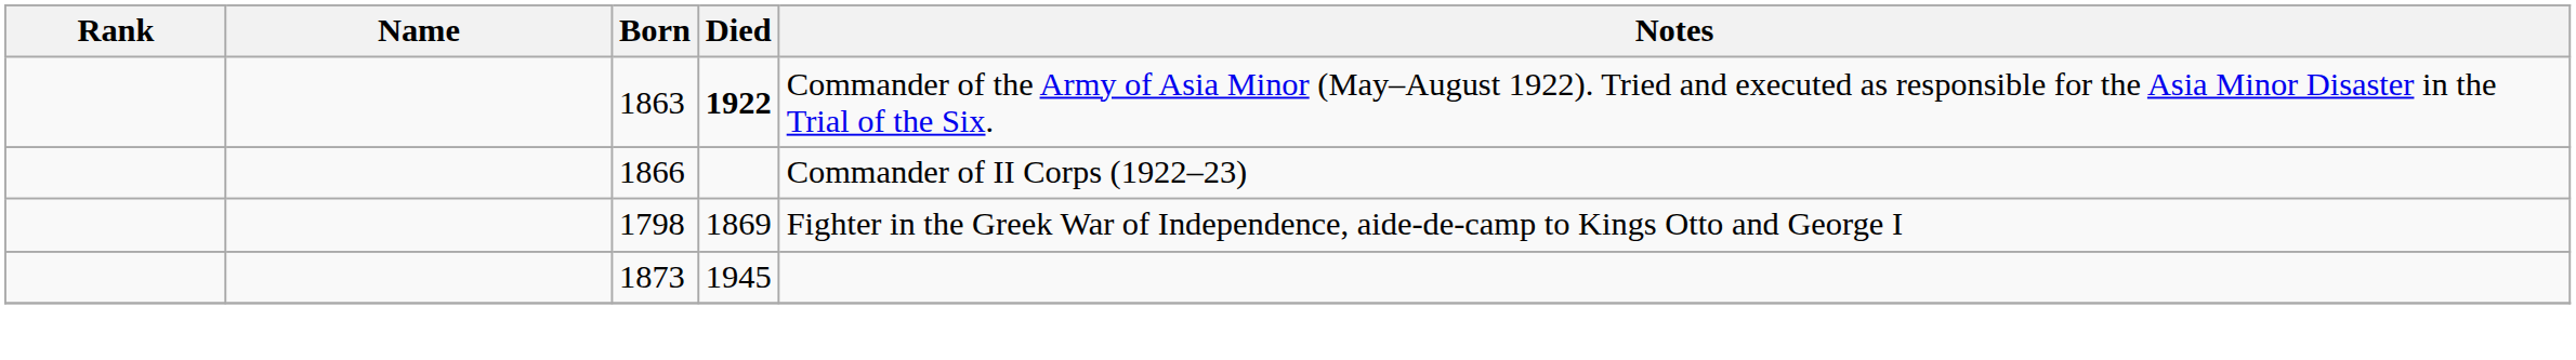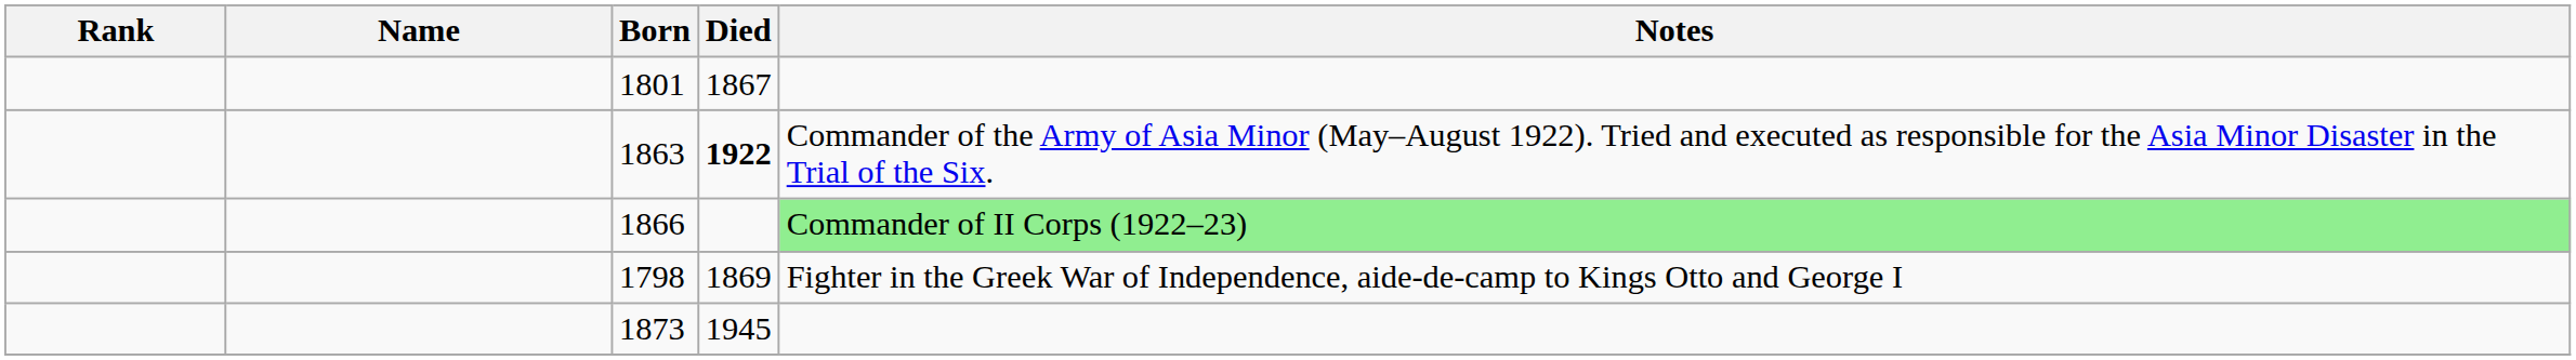 <table class="wikitable sortable">
 <tr>
 <th width="100">Rank</th>
 <th width="180">Name</th>
 <th width="30">Born</th>
 <th width="30">Died</th>
 <th>Notes</th>
+</tr>
+<tr>
+<td></td>
+<td></td>
+<td>1801</td>
+<td>1867</td>
+<td></td>
 </tr>
 <tr>
 <td></td>
 <td></td>
 <td>1863</td>
 <td><strong>1922</strong></td>
 <td>Commander of the <a href='#'>Army of Asia Minor</a> (May–August 1922). Tried and executed as responsible for the <a href='#'>Asia Minor Disaster</a> in the <a href='#'>Trial of the Six</a>.</td>
 </tr>
 <tr>
 <td></td>
 <td></td>
 <td>1866</td>
 <td></td>
-<td>Commander of II Corps (1922–23)</td>
+<td style="background: lightgreen;">Commander of II Corps (1922–23)</td>
 </tr>
 <tr>
 <td></td>
 <td></td>
 <td>1798</td>
 <td>1869</td>
 <td>Fighter in the Greek War of Independence, aide-de-camp to Kings Otto and George I</td>
 </tr>
 <tr>
 <td></td>
 <td></td>
 <td>1873</td>
 <td>1945</td>
 <td></td>
 </tr>
 <tr>
 </tr>
 </table>
